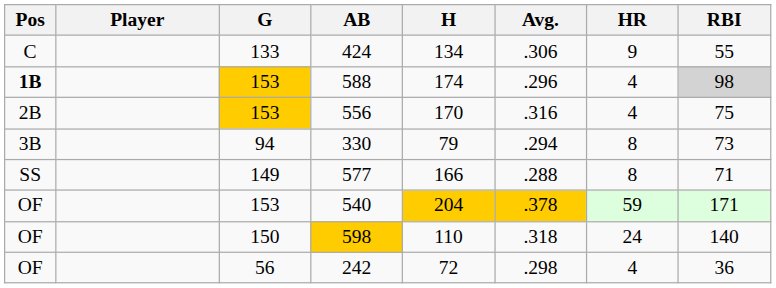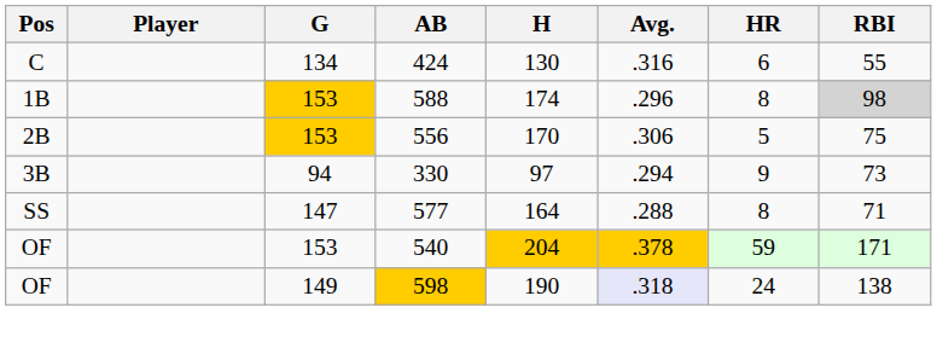 <table class="wikitable sortable">
 <tr>
 <th bgcolor="#DDDDFF" width="5%">Pos</th>
 <th bgcolor="#DDDDFF" width="16%">Player</th>
 <th bgcolor="#DDDDFF" width="9%">G</th>
 <th bgcolor="#DDDDFF" width="9%">AB</th>
 <th bgcolor="#DDDDFF" width="9%">H</th>
 <th bgcolor="#DDDDFF" width="9%">Avg.</th>
 <th bgcolor="#DDDDFF" width="9%">HR</th>
 <th bgcolor="#DDDDFF" width="9%">RBI</th>
 </tr>
 <tr align="center">
 <td>C</td>
 <td></td>
-<td>133</td>
+<td>134</td>
 <td>424</td>
-<td>134</td>
-<td>.306</td>
-<td>9</td>
+<td>130</td>
+<td>.316</td>
+<td>6</td>
 <td>55</td>
 </tr>
 <tr align="center">
-<td><strong>1B</strong></td>
+<td>1B</td>
 <td></td>
 <td bgcolor=#ffcc00>153</td>
 <td>588</td>
 <td>174</td>
 <td>.296</td>
-<td>4</td>
+<td>8</td>
 <td style="background: lightgrey;">98</td>
 </tr>
 <tr align="center">
 <td>2B</td>
 <td></td>
 <td bgcolor=#ffcc00>153</td>
 <td>556</td>
 <td>170</td>
-<td>.316</td>
-<td>4</td>
+<td>.306</td>
+<td>5</td>
 <td>75</td>
 </tr>
 <tr align="center">
 <td>3B</td>
 <td></td>
 <td>94</td>
 <td>330</td>
-<td>79</td>
+<td>97</td>
 <td>.294</td>
-<td>8</td>
+<td>9</td>
 <td>73</td>
 </tr>
 <tr align="center">
 <td>SS</td>
 <td></td>
-<td>149</td>
+<td>147</td>
 <td>577</td>
-<td>166</td>
+<td>164</td>
 <td>.288</td>
 <td>8</td>
 <td>71</td>
 </tr>
 <tr align="center">
 <td>OF</td>
 <td></td>
 <td>153</td>
 <td>540</td>
 <td bgcolor=#ffcc00>204</td>
 <td bgcolor=#ffcc00>.378</td>
 <td bgcolor=#DDFFDD>59</td>
 <td bgcolor=#DDFFDD>171</td>
 </tr>
 <tr align="center">
 <td>OF</td>
 <td></td>
-<td>150</td>
+<td>149</td>
 <td bgcolor=#ffcc00>598</td>
-<td>110</td>
-<td>.318</td>
+<td>190</td>
+<td style="background: lavender;">.318</td>
 <td>24</td>
-<td>140</td>
-</tr>
-<tr align="center">
-<td>OF</td>
-<td></td>
-<td>56</td>
-<td>242</td>
-<td>72</td>
-<td>.298</td>
-<td>4</td>
-<td>36</td>
+<td>138</td>
 </tr>
 </table>
